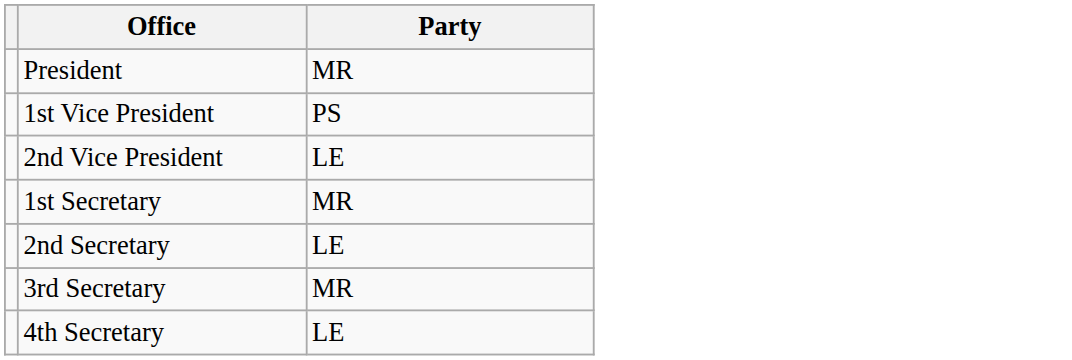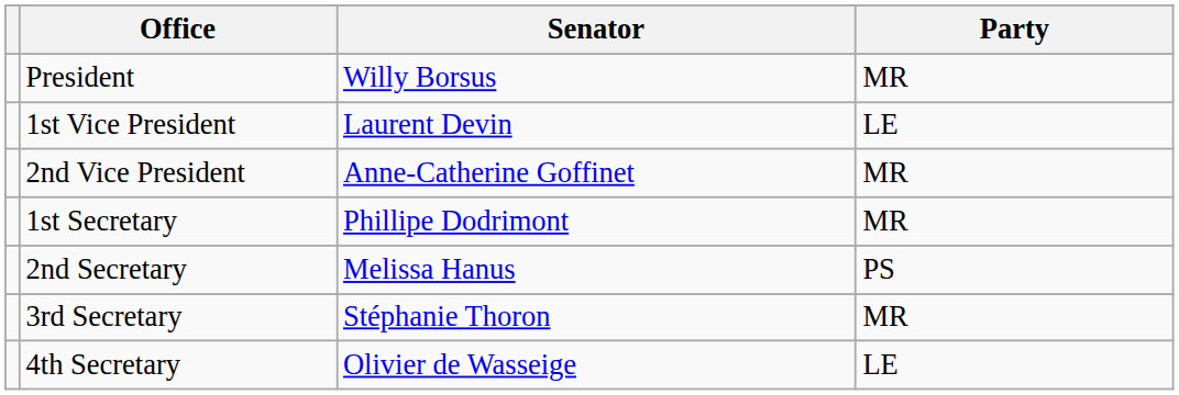 <table class="sortable wikitable" style="text-align:left; font-size:90%">
 <tr>
 <th></th>
 <th width="150">Office</th>
+<th width="250">Senator</th>
 <th width="150">Party</th>
 </tr>
 <tr>
 <td></td>
 <td>President</td>
+<td align=left><a href='#'>Willy Borsus</a></td>
 <td>MR</td>
 </tr>
 <tr>
 <td></td>
 <td>1st Vice President</td>
-<td>PS</td>
+<td align=left><a href='#'>Laurent Devin</a></td>
+<td>LE</td>
 </tr>
 <tr>
 <td></td>
 <td>2nd Vice President</td>
-<td>LE</td>
+<td align=left><a href='#'>Anne-Catherine Goffinet</a></td>
+<td>MR</td>
 </tr>
 <tr>
 <td></td>
 <td>1st Secretary</td>
+<td align=left><a href='#'>Phillipe Dodrimont</a></td>
 <td>MR</td>
 </tr>
 <tr>
 <td></td>
 <td>2nd Secretary</td>
-<td>LE</td>
+<td align=left><a href='#'>Melissa Hanus</a></td>
+<td>PS</td>
 </tr>
 <tr>
 <td></td>
 <td>3rd Secretary</td>
+<td align=left><a href='#'>Stéphanie Thoron</a></td>
 <td>MR</td>
 </tr>
 <tr>
 <td></td>
 <td>4th Secretary</td>
+<td align=left><a href='#'>Olivier de Wasseige</a></td>
 <td>LE</td>
 </tr>
 </table>
